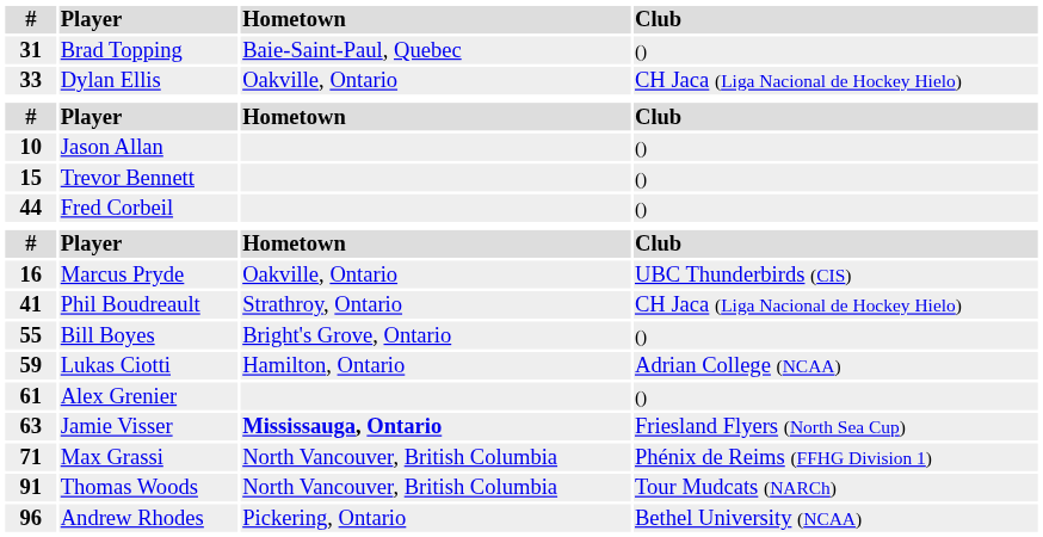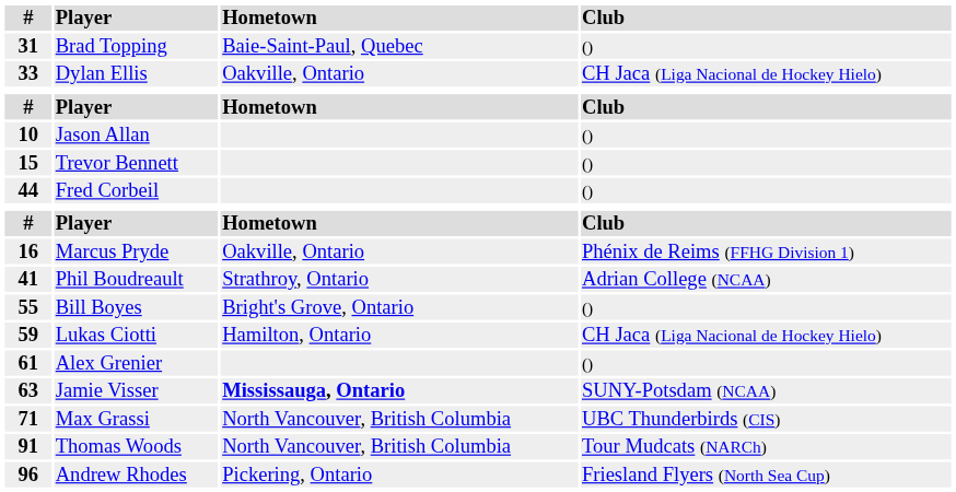 <table width=750>
 <tr>
 <th colspan=9></th>
 </tr>
 <tr bgcolor="#dddddd">
 <th width=5%>#</th>
 <td align=left!!width=35%><strong>Player</strong></td>
 <td align=center!!width=20%><strong>Hometown</strong></td>
 <td align=center!!width=35%><strong>Club</strong></td>
 </tr>
 <tr bgcolor="#eeeeee">
 <td align=center><strong>31</strong></td>
 <td><a href='#'>Brad Topping</a></td>
 <td><a href='#'>Baie-Saint-Paul</a>, <a href='#'>Quebec</a></td>
 <td>  <small>()</small></td>
 </tr>
 <tr bgcolor="#eeeeee">
 <td align=center><strong>33</strong></td>
 <td><a href='#'>Dylan Ellis</a></td>
 <td><a href='#'>Oakville</a>, <a href='#'>Ontario</a></td>
 <td> <a href='#'>CH Jaca</a> <small>(<a href='#'>Liga Nacional de Hockey Hielo</a>)</small></td>
 </tr>
 <tr>
 <th colspan=9></th>
 </tr>
 <tr bgcolor="#dddddd">
 <th width=5%>#</th>
 <td align=left!!width=35%><strong>Player</strong></td>
 <td align=center!!width=20%><strong>Hometown</strong></td>
 <td align=center!!width=35%><strong>Club</strong></td>
 </tr>
 <tr bgcolor="#eeeeee">
 <td align=center><strong>10</strong></td>
 <td><a href='#'>Jason Allan</a></td>
 <td></td>
 <td>  <small>()</small></td>
 </tr>
 <tr bgcolor="#eeeeee">
 <td align=center><strong>15</strong></td>
 <td><a href='#'>Trevor Bennett</a></td>
 <td></td>
 <td>  <small>()</small></td>
 </tr>
 <tr bgcolor="#eeeeee">
 <td align=center><strong>44</strong></td>
 <td><a href='#'>Fred Corbeil</a></td>
 <td></td>
 <td> <small>()</small></td>
 </tr>
 <tr>
 <th colspan=9></th>
 </tr>
 <tr bgcolor="#dddddd">
 <th width=5%>#</th>
 <td align=left!!width=35%><strong>Player</strong></td>
 <td align=center!!width=20%><strong>Hometown</strong></td>
 <td align=center!!width=35%><strong>Club</strong></td>
 </tr>
 <tr bgcolor="#eeeeee">
 <td align=center><strong>16</strong></td>
 <td><a href='#'>Marcus Pryde</a></td>
 <td><a href='#'>Oakville</a>, <a href='#'>Ontario</a></td>
-<td> <a href='#'>UBC Thunderbirds</a> <small>(<a href='#'>CIS</a>)</small></td>
+<td> <a href='#'>Phénix de Reims</a> <small>(<a href='#'>FFHG Division 1</a>)</small></td>
 </tr>
 <tr bgcolor="#eeeeee">
 <td align=center><strong>41</strong></td>
 <td><a href='#'>Phil Boudreault</a></td>
 <td><a href='#'>Strathroy</a>, <a href='#'>Ontario</a></td>
-<td> <a href='#'>CH Jaca</a> <small>(<a href='#'>Liga Nacional de Hockey Hielo</a>)</small></td>
+<td> <a href='#'>Adrian College</a> <small>(<a href='#'>NCAA</a>)</small></td>
 </tr>
 <tr bgcolor="#eeeeee">
 <td align=center><strong>55</strong></td>
 <td><a href='#'>Bill Boyes</a></td>
 <td><a href='#'>Bright's Grove</a>, <a href='#'>Ontario</a></td>
 <td> <small>()</small></td>
 </tr>
 <tr bgcolor="#eeeeee">
 <td align=center><strong>59</strong></td>
 <td><a href='#'>Lukas Ciotti</a></td>
 <td><a href='#'>Hamilton</a>, <a href='#'>Ontario</a></td>
-<td> <a href='#'>Adrian College</a> <small>(<a href='#'>NCAA</a>)</small></td>
+<td> <a href='#'>CH Jaca</a> <small>(<a href='#'>Liga Nacional de Hockey Hielo</a>)</small></td>
 </tr>
 <tr bgcolor="#eeeeee">
 <td align=center><strong>61</strong></td>
 <td><a href='#'>Alex Grenier</a></td>
 <td></td>
 <td>  <small>()</small></td>
 </tr>
 <tr bgcolor="#eeeeee">
 <td align=center><strong>63</strong></td>
 <td><a href='#'>Jamie Visser</a></td>
 <td><strong><a href='#'>Mississauga</a>, <a href='#'>Ontario</a></strong></td>
-<td> <a href='#'>Friesland Flyers</a> <small>(<a href='#'>North Sea Cup</a>)</small></td>
+<td> <a href='#'>SUNY-Potsdam</a> <small>(<a href='#'>NCAA</a>)</small></td>
 </tr>
 <tr bgcolor="#eeeeee">
 <td align=center><strong>71</strong></td>
 <td><a href='#'>Max Grassi</a></td>
 <td><a href='#'>North Vancouver</a>, <a href='#'>British Columbia</a></td>
-<td> <a href='#'>Phénix de Reims</a> <small>(<a href='#'>FFHG Division 1</a>)</small></td>
+<td> <a href='#'>UBC Thunderbirds</a> <small>(<a href='#'>CIS</a>)</small></td>
 </tr>
 <tr bgcolor="#eeeeee">
 <td align=center><strong>91</strong></td>
 <td><a href='#'>Thomas Woods</a></td>
 <td><a href='#'>North Vancouver</a>, <a href='#'>British Columbia</a></td>
 <td> <a href='#'>Tour Mudcats</a> <small>(<a href='#'>NARCh</a>)</small></td>
 </tr>
 <tr bgcolor="#eeeeee">
 <td align=center><strong>96</strong></td>
 <td><a href='#'>Andrew Rhodes</a></td>
 <td><a href='#'>Pickering</a>, <a href='#'>Ontario</a></td>
-<td> <a href='#'>Bethel University</a> <small>(<a href='#'>NCAA</a>)</small></td>
+<td> <a href='#'>Friesland Flyers</a> <small>(<a href='#'>North Sea Cup</a>)</small></td>
 </tr>
 </table>
